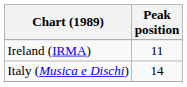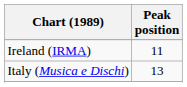 <table class="wikitable sortable">
 <tr>
 <th>Chart (1989)</th>
 <th>Peak<br>position</th>
 </tr>
 <tr>
 </tr>
 <tr>
 <td>Ireland (<a href='#'>IRMA</a>)</td>
 <td align="center">11</td>
 </tr>
 <tr>
 <td>Italy (<em><a href='#'>Musica e Dischi</a></em>)</td>
-<td align=center>14</td>
+<td align=center>13</td>
 </tr>
 <tr>
 </tr>
 <tr>
 </tr>
 <tr>
 </tr>
 <tr>
 </tr>
 <tr>
 </tr>
 <tr>
 </tr>
 </table>
